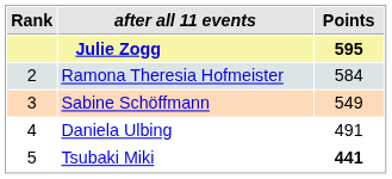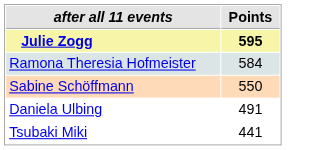 <table cellspacing="1" cellpadding="3" style="border:1px solid #AAAAAA;font-size:86%">
 <tr style="background-color: #E4E4E4;">
-<th style="border-bottom:1px solid #AAAAAA; width: 10px;">Rank</th>
 <th style="border-bottom:1px solid #AAAAAA; width: 200px;"><em>after all 11 events</em></th>
 <th style="border-bottom:1px solid #AAAAAA; width: 50px;">Points</th>
 </tr>
 <tr style="background:#f7f6a8;">
-<td align=center></td>
 <td><strong>   <a href='#'>Julie Zogg</a></strong></td>
 <td align=center><strong>595</strong></td>
 </tr>
 <tr style="background:#dce5e5;">
-<td align=center>2</td>
 <td> <a href='#'>Ramona Theresia Hofmeister</a></td>
 <td align=center>584</td>
 </tr>
 <tr style="background:#ffdab9;">
-<td align=center>3</td>
 <td> <a href='#'>Sabine Schöffmann</a></td>
-<td align=center>549</td>
+<td align=center>550</td>
 </tr>
 <tr>
-<td align=center>4</td>
 <td> <a href='#'>Daniela Ulbing</a></td>
 <td align=center>491</td>
 </tr>
 <tr>
-<td align=center>5</td>
 <td> <a href='#'>Tsubaki Miki</a></td>
-<td align=center><strong>441</strong></td>
+<td align=center>441</td>
 </tr>
 </table>
